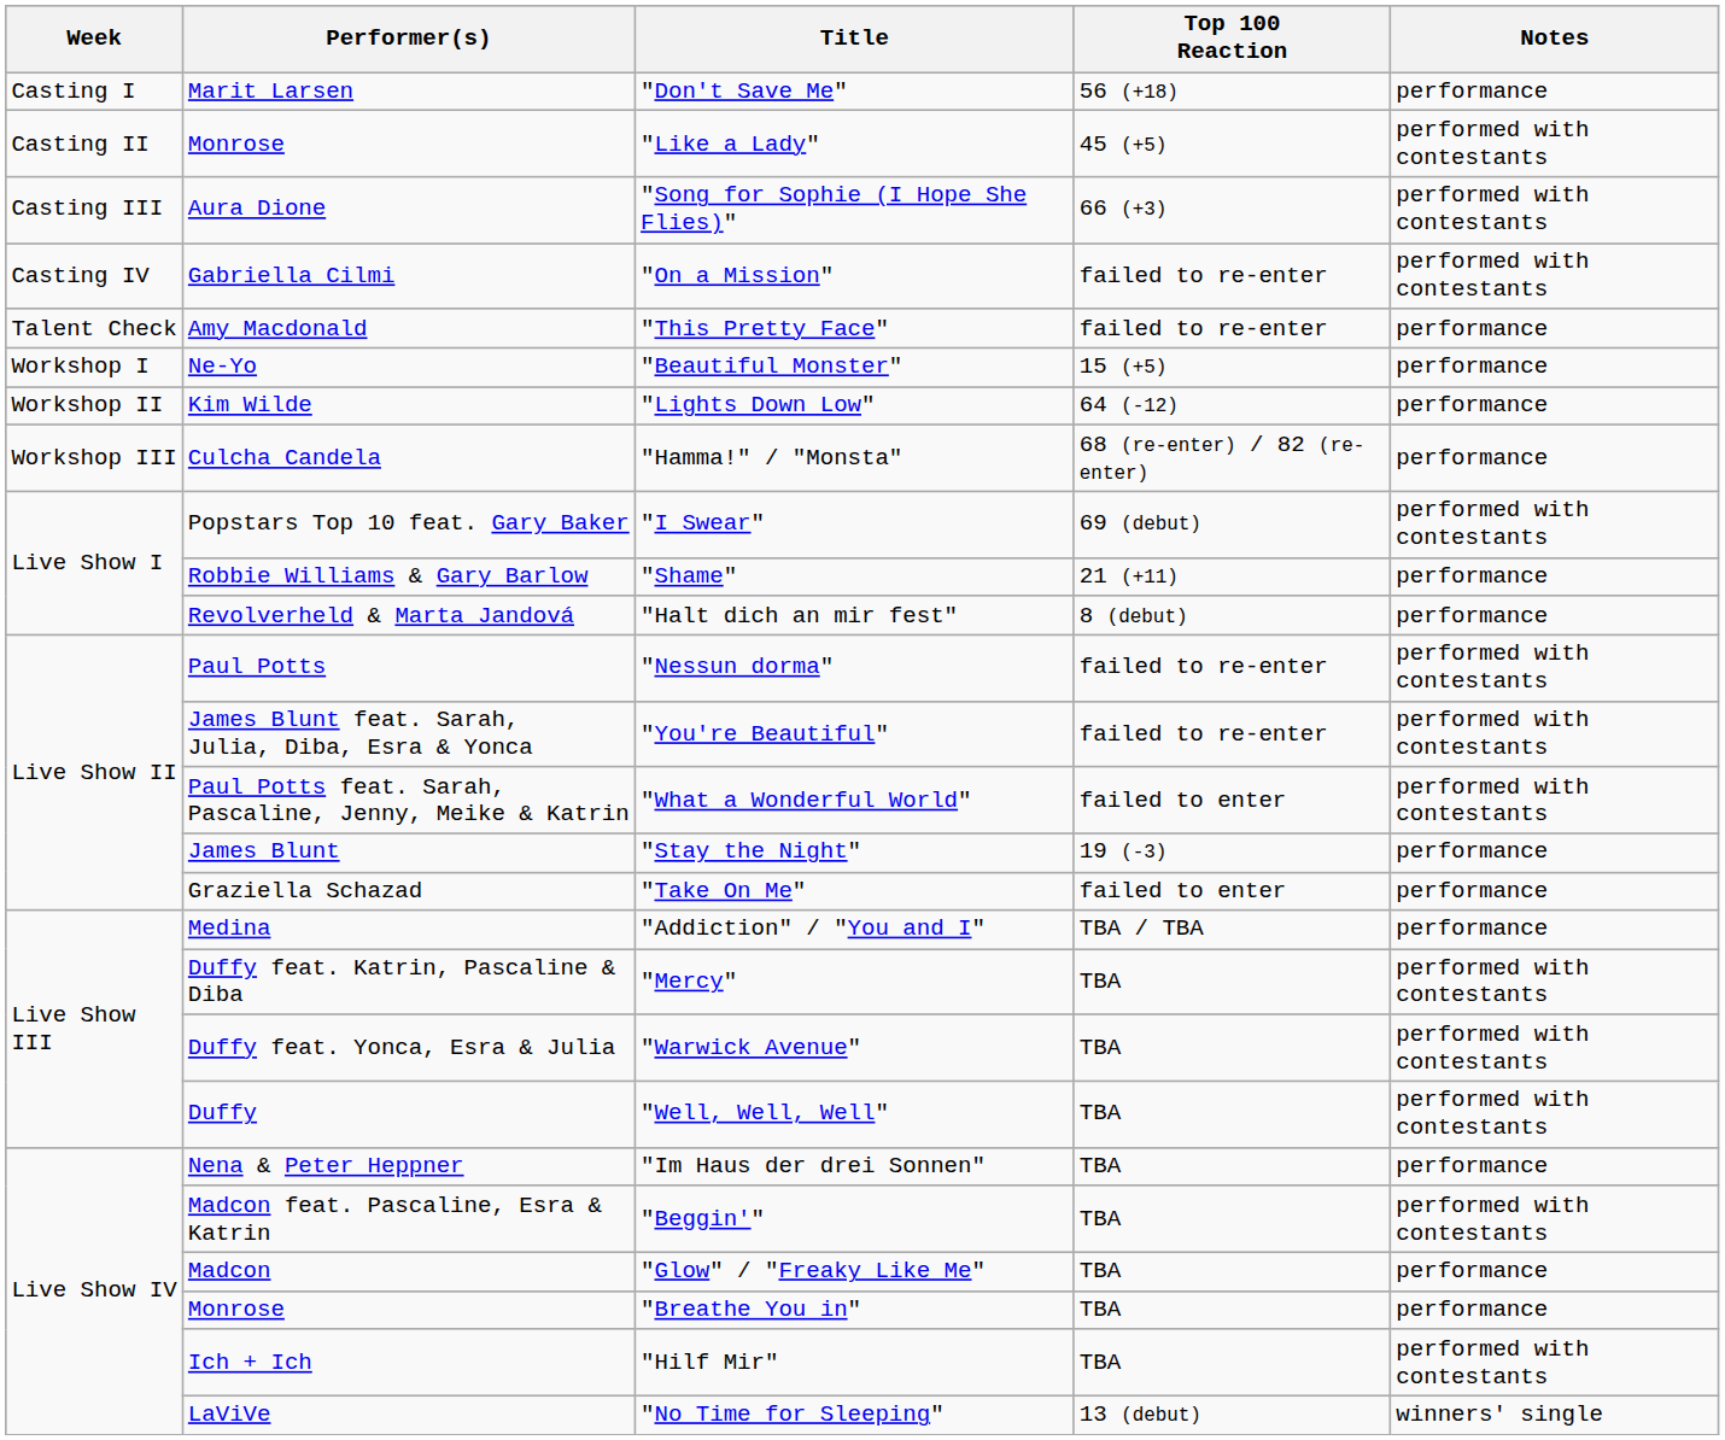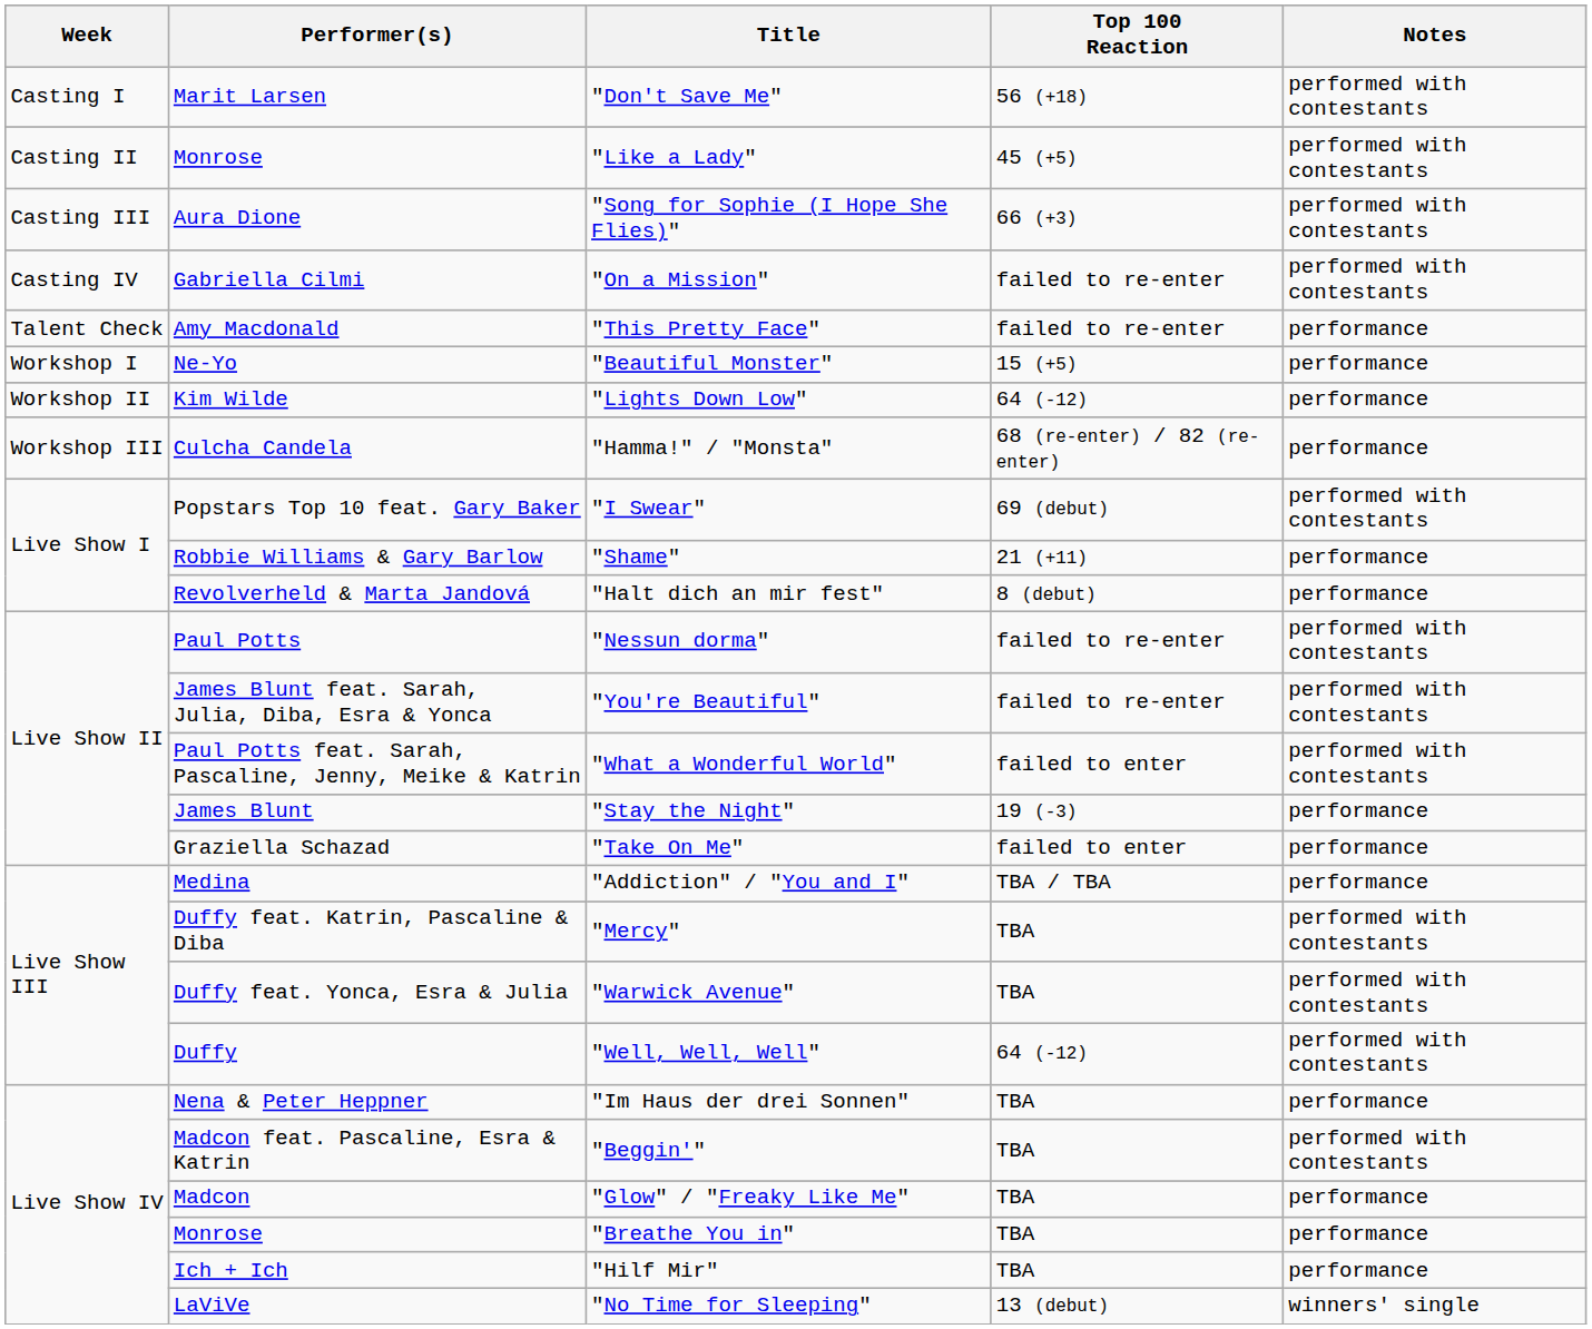 <table class="wikitable" style="font-size: 90%;">
 <tr>
 <th>Week</th>
 <th>Performer(s)</th>
 <th>Title</th>
 <th>Top 100<br>Reaction</th>
 <th>Notes</th>
 </tr>
 <tr>
 <td>Casting I</td>
 <td><a href='#'>Marit Larsen</a></td>
 <td>"<a href='#'>Don't Save Me</a>"</td>
 <td>56 <small>(+18)</small></td>
-<td>performance</td>
+<td>performed with contestants</td>
 </tr>
 <tr>
 <td>Casting II</td>
 <td><a href='#'>Monrose</a></td>
 <td>"<a href='#'>Like a Lady</a>"</td>
 <td>45 <small>(+5)</small></td>
 <td>performed with contestants</td>
 </tr>
 <tr>
 <td>Casting III</td>
 <td><a href='#'>Aura Dione</a></td>
 <td>"<a href='#'>Song for Sophie (I Hope She Flies)</a>"</td>
 <td>66 <small>(+3)</small></td>
 <td>performed with contestants</td>
 </tr>
 <tr>
 <td>Casting IV</td>
 <td><a href='#'>Gabriella Cilmi</a></td>
 <td>"<a href='#'>On a Mission</a>"</td>
 <td>failed to re-enter</td>
 <td>performed with contestants</td>
 </tr>
 <tr>
 <td>Talent Check</td>
 <td><a href='#'>Amy Macdonald</a></td>
 <td>"<a href='#'>This Pretty Face</a>"</td>
 <td>failed to re-enter</td>
 <td>performance</td>
 </tr>
 <tr>
 <td>Workshop I</td>
 <td><a href='#'>Ne-Yo</a></td>
 <td>"<a href='#'>Beautiful Monster</a>"</td>
 <td>15 <small>(+5)</small></td>
 <td>performance</td>
 </tr>
 <tr>
 <td>Workshop II</td>
 <td><a href='#'>Kim Wilde</a></td>
 <td>"<a href='#'>Lights Down Low</a>"</td>
 <td>64 <small>(-12)</small></td>
 <td>performance</td>
 </tr>
 <tr>
 <td>Workshop III</td>
 <td><a href='#'>Culcha Candela</a></td>
 <td>"Hamma!" / "Monsta"</td>
 <td>68 <small>(re-enter)</small> / 82 <small>(re-enter)</small></td>
 <td>performance</td>
 </tr>
 <tr>
 <td rowspan=3>Live Show I</td>
 <td>Popstars Top 10 feat. <a href='#'>Gary Baker</a></td>
 <td>"<a href='#'>I Swear</a>"</td>
 <td>69 <small>(debut)</small></td>
 <td>performed with contestants</td>
 </tr>
 <tr>
 <td><a href='#'>Robbie Williams</a> & <a href='#'>Gary Barlow</a></td>
 <td>"<a href='#'>Shame</a>"</td>
 <td>21 <small>(+11)</small></td>
 <td>performance</td>
 </tr>
 <tr>
 <td><a href='#'>Revolverheld</a> & <a href='#'>Marta Jandová</a></td>
 <td>"Halt dich an mir fest"</td>
 <td>8 <small>(debut)</small></td>
 <td>performance</td>
 </tr>
 <tr>
 <td rowspan=5>Live Show II</td>
 <td><a href='#'>Paul Potts</a></td>
 <td>"<a href='#'>Nessun dorma</a>"</td>
 <td>failed to re-enter</td>
 <td>performed with contestants</td>
 </tr>
 <tr>
 <td><a href='#'>James Blunt</a> feat. Sarah,<br> Julia, Diba, Esra & Yonca</td>
 <td>"<a href='#'>You're Beautiful</a>"</td>
 <td>failed to re-enter</td>
 <td>performed with contestants</td>
 </tr>
 <tr>
 <td><a href='#'>Paul Potts</a> feat. Sarah,<br> Pascaline, Jenny, Meike & Katrin</td>
 <td>"<a href='#'>What a Wonderful World</a>"</td>
 <td>failed to enter</td>
 <td>performed with contestants</td>
 </tr>
 <tr>
 <td><a href='#'>James Blunt</a></td>
 <td>"<a href='#'>Stay the Night</a>"</td>
 <td>19 <small>(-3)</small></td>
 <td>performance</td>
 </tr>
 <tr>
 <td>Graziella Schazad</td>
 <td>"<a href='#'>Take On Me</a>"</td>
 <td>failed to enter</td>
 <td>performance</td>
 </tr>
 <tr>
 <td rowspan=4>Live Show III</td>
 <td><a href='#'>Medina</a></td>
 <td>"Addiction" / "<a href='#'>You and I</a>"</td>
 <td>TBA / TBA</td>
 <td>performance</td>
 </tr>
 <tr>
 <td><a href='#'>Duffy</a> feat. Katrin, Pascaline & Diba</td>
 <td>"<a href='#'>Mercy</a>"</td>
 <td>TBA</td>
 <td>performed with contestants</td>
 </tr>
 <tr>
 <td><a href='#'>Duffy</a> feat. Yonca, Esra & Julia</td>
 <td>"<a href='#'>Warwick Avenue</a>"</td>
 <td>TBA</td>
 <td>performed with contestants</td>
 </tr>
 <tr>
 <td><a href='#'>Duffy</a></td>
 <td>"<a href='#'>Well, Well, Well</a>"</td>
-<td>TBA</td>
+<td>64 <small>(-12)</small></td>
 <td>performed with contestants</td>
 </tr>
 <tr>
 <td rowspan=6>Live Show IV</td>
 <td><a href='#'>Nena</a> & <a href='#'>Peter Heppner</a></td>
 <td>"Im Haus der drei Sonnen"</td>
 <td>TBA</td>
 <td>performance</td>
 </tr>
 <tr>
 <td><a href='#'>Madcon</a> feat. Pascaline, Esra & Katrin</td>
 <td>"<a href='#'>Beggin'</a>"</td>
 <td>TBA</td>
 <td>performed with contestants</td>
 </tr>
 <tr>
 <td><a href='#'>Madcon</a></td>
 <td>"<a href='#'>Glow</a>" / "<a href='#'>Freaky Like Me</a>"</td>
 <td>TBA</td>
 <td>performance</td>
 </tr>
 <tr>
 <td><a href='#'>Monrose</a></td>
 <td>"<a href='#'>Breathe You in</a>"</td>
 <td>TBA</td>
 <td>performance</td>
 </tr>
 <tr>
 <td><a href='#'>Ich + Ich</a></td>
 <td>"Hilf Mir"</td>
 <td>TBA</td>
-<td>performed with contestants</td>
+<td>performance</td>
 </tr>
 <tr>
 <td><a href='#'>LaViVe</a></td>
 <td>"<a href='#'>No Time for Sleeping</a>"</td>
 <td>13 <small>(debut)</small></td>
 <td>winners' single</td>
 </tr>
 </table>
